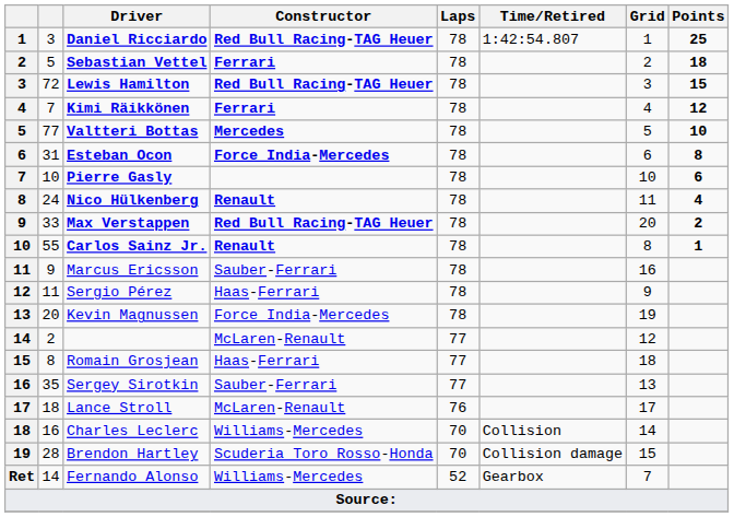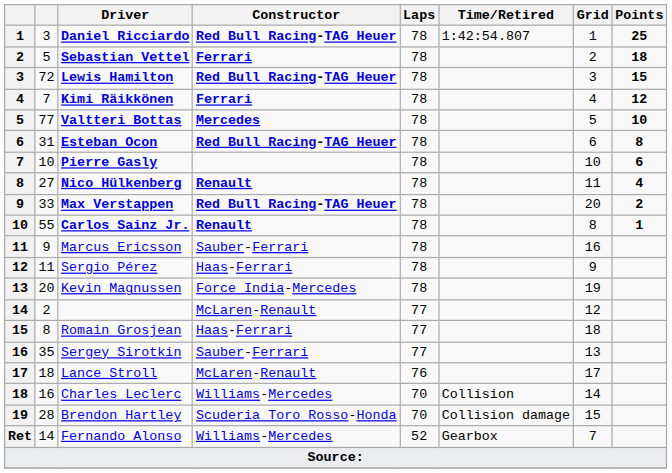 <table class="wikitable sortable" style="font-size: 85%;">
 <tr>
 <th></th>
 <th></th>
 <th>Driver</th>
 <th>Constructor</th>
 <th class="unsortable">Laps</th>
 <th class="unsortable">Time/Retired</th>
 <th>Grid</th>
 <th>Points</th>
 </tr>
 <tr>
 <th>1</th>
 <td align="center">3</td>
 <td data-sort-value="RIC"> <strong><a href='#'>Daniel Ricciardo</a></strong></td>
 <td><strong><a href='#'>Red Bull Racing</a>-<a href='#'>TAG Heuer</a></strong></td>
 <td align="center">78</td>
 <td>1:42:54.807</td>
 <td align="center">1</td>
 <td align="center"><strong>25</strong></td>
 </tr>
 <tr>
 <th>2</th>
 <td align="center">5</td>
 <td data-sort-value="VET"> <strong><a href='#'>Sebastian Vettel</a></strong></td>
 <td><strong><a href='#'>Ferrari</a></strong></td>
 <td align="center">78</td>
 <td></td>
 <td align="center">2</td>
 <td align="center"><strong>18</strong></td>
 </tr>
 <tr>
 <th>3</th>
 <td align="center">72</td>
 <td data-sort-value="HAM"> <strong><a href='#'>Lewis Hamilton</a></strong></td>
 <td><strong><a href='#'>Red Bull Racing</a>-<a href='#'>TAG Heuer</a></strong></td>
 <td align="center">78</td>
 <td></td>
 <td align="center">3</td>
 <td align="center"><strong>15</strong></td>
 </tr>
 <tr>
 <th>4</th>
 <td align="center">7</td>
 <td data-sort-value="RAI"> <strong><a href='#'>Kimi Räikkönen</a></strong></td>
 <td><strong><a href='#'>Ferrari</a></strong></td>
 <td align="center">78</td>
 <td></td>
 <td align="center">4</td>
 <td align="center"><strong>12</strong></td>
 </tr>
 <tr>
 <th>5</th>
 <td align="center">77</td>
 <td data-sort-value="BOT"> <strong><a href='#'>Valtteri Bottas</a></strong></td>
 <td><strong><a href='#'>Mercedes</a></strong></td>
 <td align="center">78</td>
 <td></td>
 <td align="center">5</td>
 <td align="center"><strong>10</strong></td>
 </tr>
 <tr>
 <th>6</th>
 <td align="center">31</td>
 <td data-sort-value="OCO"> <strong><a href='#'>Esteban Ocon</a></strong></td>
-<td><strong><a href='#'>Force India</a>-<a href='#'>Mercedes</a></strong></td>
+<td><strong><a href='#'>Red Bull Racing</a>-<a href='#'>TAG Heuer</a></strong></td>
 <td align="center">78</td>
 <td></td>
 <td align="center">6</td>
 <td align="center"><strong>8</strong></td>
 </tr>
 <tr>
 <th>7</th>
 <td align="center">10</td>
 <td data-sort-value="GAS"> <strong><a href='#'>Pierre Gasly</a></strong></td>
 <td><strong></strong></td>
 <td align="center">78</td>
 <td></td>
 <td align="center">10</td>
 <td align="center"><strong>6</strong></td>
 </tr>
 <tr>
 <th>8</th>
-<td align="center">24</td>
+<td align="center">27</td>
 <td data-sort-value="HUL"> <strong><a href='#'>Nico Hülkenberg</a></strong></td>
 <td><strong><a href='#'>Renault</a></strong></td>
 <td align="center">78</td>
 <td></td>
 <td align="center">11</td>
 <td align="center"><strong>4</strong></td>
 </tr>
 <tr>
 <th>9</th>
 <td align="center">33</td>
 <td data-sort-value="VER"> <strong><a href='#'>Max Verstappen</a></strong></td>
 <td><strong><a href='#'>Red Bull Racing</a>-<a href='#'>TAG Heuer</a></strong></td>
 <td align="center">78</td>
 <td></td>
 <td align="center">20</td>
 <td align="center"><strong>2</strong></td>
 </tr>
 <tr>
 <th>10</th>
 <td align="center">55</td>
 <td data-sort-value="SAI"><strong> <a href='#'>Carlos Sainz Jr.</a></strong></td>
 <td><strong><a href='#'>Renault</a></strong></td>
 <td align="center">78</td>
 <td></td>
 <td align="center">8</td>
 <td align="center"><strong>1</strong></td>
 </tr>
 <tr>
 <th>11</th>
 <td align="center">9</td>
 <td data-sort-value="ERI"> <a href='#'>Marcus Ericsson</a></td>
 <td><a href='#'>Sauber</a>-<a href='#'>Ferrari</a></td>
 <td align="center">78</td>
 <td></td>
 <td align="center">16</td>
 <td align="center"></td>
 </tr>
 <tr>
 <th>12</th>
 <td align="center">11</td>
 <td data-sort-value="PER"> <a href='#'>Sergio Pérez</a></td>
 <td><a href='#'>Haas</a>-<a href='#'>Ferrari</a></td>
 <td align="center">78</td>
 <td></td>
 <td align="center">9</td>
 <td align="center"></td>
 </tr>
 <tr>
 <th>13</th>
 <td align="center">20</td>
 <td data-sort-value="MAG"> <a href='#'>Kevin Magnussen</a></td>
 <td><a href='#'>Force India</a>-<a href='#'>Mercedes</a></td>
 <td align="center">78</td>
 <td></td>
 <td align="center">19</td>
 <td align="center"></td>
 </tr>
 <tr>
 <th>14</th>
 <td align="center">2</td>
 <td data-sort-value="VAN"></td>
 <td><a href='#'>McLaren</a>-<a href='#'>Renault</a></td>
 <td align="center">77</td>
 <td></td>
 <td align="center">12</td>
 <td align="center"></td>
 </tr>
 <tr>
 <th>15</th>
 <td align="center">8</td>
 <td data-sort-value="GRO"> <a href='#'>Romain Grosjean</a></td>
 <td><a href='#'>Haas</a>-<a href='#'>Ferrari</a></td>
 <td align="center">77</td>
 <td></td>
 <td align="center">18</td>
 <td align="center"></td>
 </tr>
 <tr>
 <th>16</th>
 <td align="center">35</td>
 <td data-sort-value="SIR"> <a href='#'>Sergey Sirotkin</a></td>
 <td><a href='#'>Sauber</a>-<a href='#'>Ferrari</a></td>
 <td align="center">77</td>
 <td></td>
 <td align="center">13</td>
 <td align="center"></td>
 </tr>
 <tr>
 <th>17</th>
 <td align="center">18</td>
 <td data-sort-value="STR"> <a href='#'>Lance Stroll</a></td>
 <td><a href='#'>McLaren</a>-<a href='#'>Renault</a></td>
 <td align="center">76</td>
 <td></td>
 <td align="center">17</td>
 <td align="center"></td>
 </tr>
 <tr>
 <th>18</th>
 <td align="center">16</td>
 <td data-sort-value="LEC"> <a href='#'>Charles Leclerc</a></td>
 <td><a href='#'>Williams</a>-<a href='#'>Mercedes</a></td>
 <td align="center">70</td>
 <td>Collision</td>
 <td align="center">14</td>
 <td align="center"></td>
 </tr>
 <tr>
 <th>19</th>
 <td align="center">28</td>
 <td data-sort-value="HAR"> <a href='#'>Brendon Hartley</a></td>
 <td><a href='#'>Scuderia Toro Rosso</a>-<a href='#'>Honda</a></td>
 <td align="center">70</td>
 <td>Collision damage</td>
 <td align="center">15</td>
 <td align="center"></td>
 </tr>
 <tr>
 <th data-sort-value="20">Ret</th>
 <td align="center">14</td>
 <td data-sort-value="ALO"> <a href='#'>Fernando Alonso</a></td>
 <td><a href='#'>Williams</a>-<a href='#'>Mercedes</a></td>
 <td align="center">52</td>
 <td>Gearbox</td>
 <td align="center">7</td>
 <td align="center"></td>
 </tr>
 <tr class="sortbottom">
 <td style="background:#eaecf0; text-align:center;" colspan="8"><strong>Source:</strong></td>
 </tr>
 <tr>
 </tr>
 </table>
